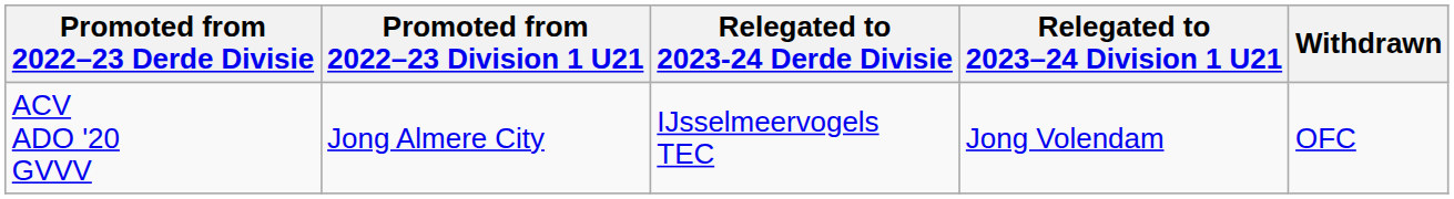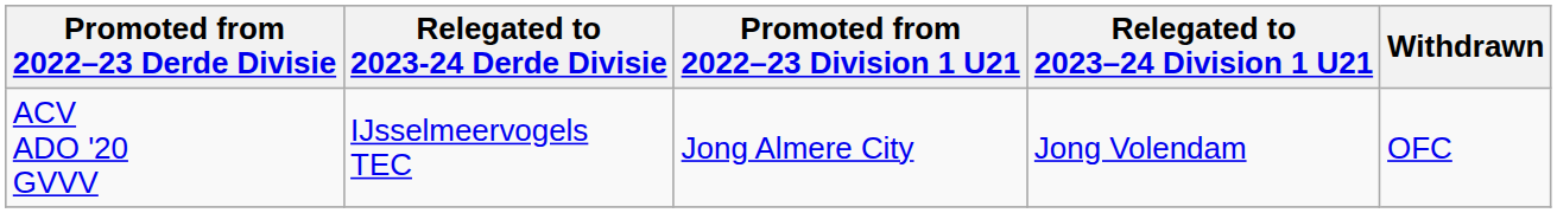 <table class="wikitable">
 <tr>
 <th>Promoted from<br><a href='#'>2022–23 Derde Divisie</a></th>
+<th>Relegated to<br><a href='#'>2023-24 Derde Divisie</a></th>
 <th>Promoted from<br><a href='#'>2022–23 Division 1 U21</a></th>
-<th>Relegated to<br><a href='#'>2023-24 Derde Divisie</a></th>
 <th>Relegated to<br><a href='#'>2023–24 Division 1 U21</a></th>
 <th>Withdrawn</th>
 </tr>
 <tr>
 <td><a href='#'>ACV</a><br><a href='#'>ADO '20</a><br><a href='#'>GVVV</a></td>
+<td><a href='#'>IJsselmeervogels</a><br><a href='#'>TEC</a></td>
 <td><a href='#'>Jong Almere City</a></td>
-<td><a href='#'>IJsselmeervogels</a><br><a href='#'>TEC</a></td>
 <td><a href='#'>Jong Volendam</a></td>
 <td><a href='#'>OFC</a></td>
 </tr>
 </table>
